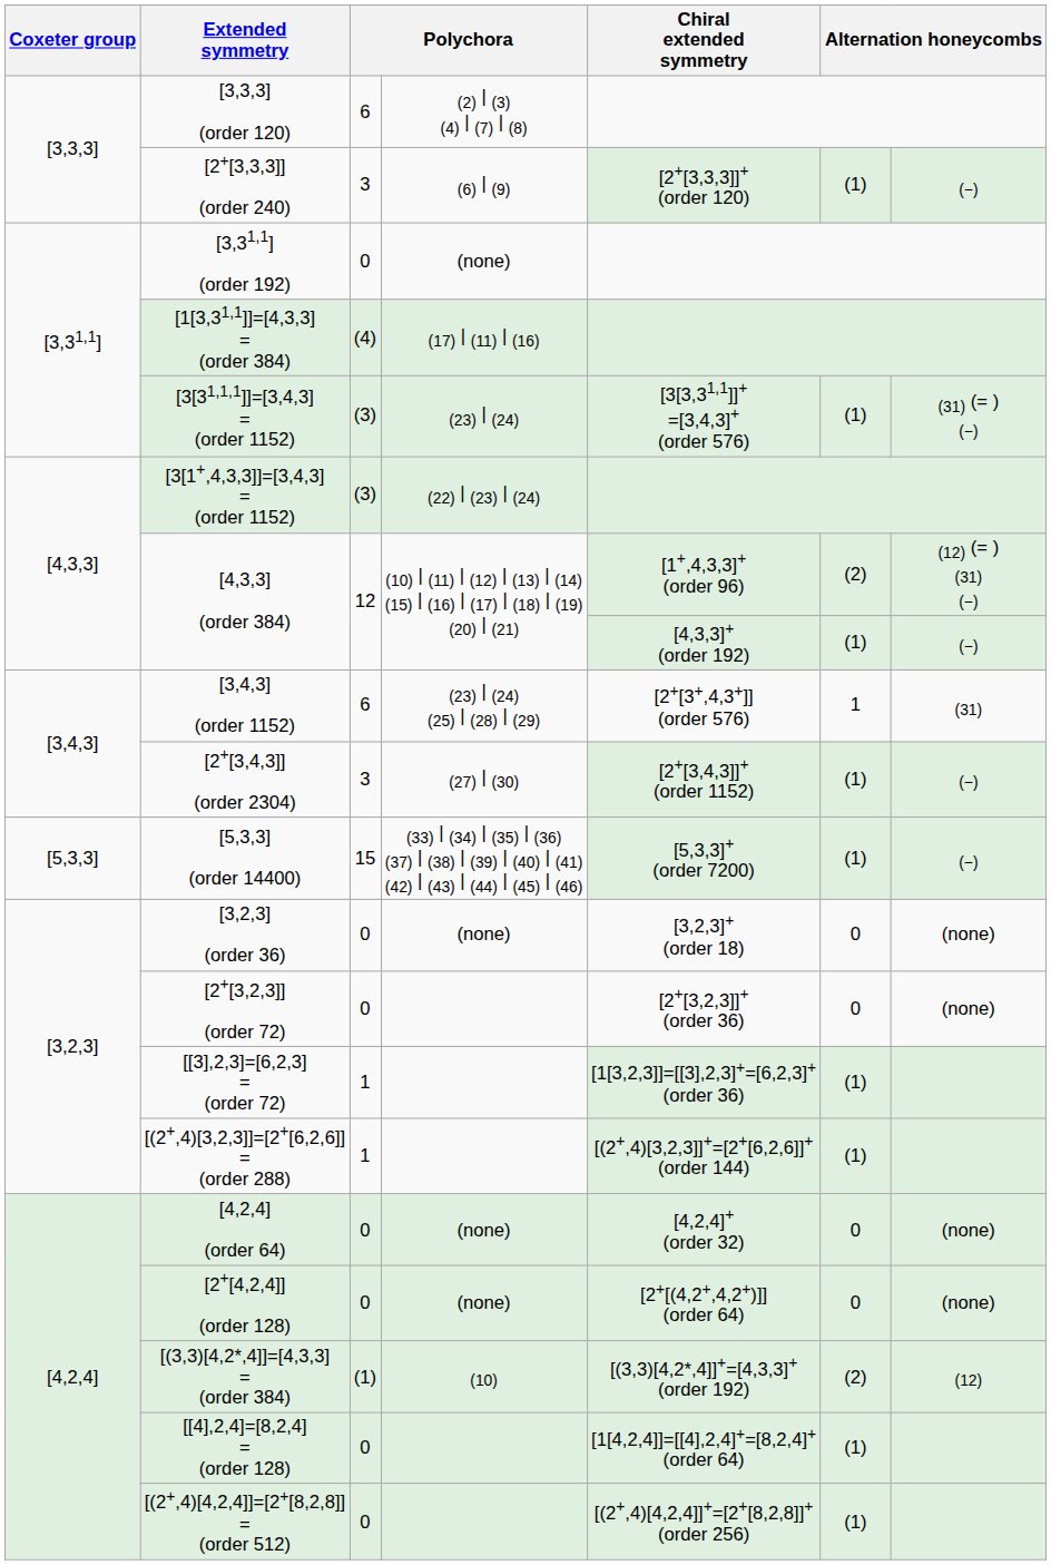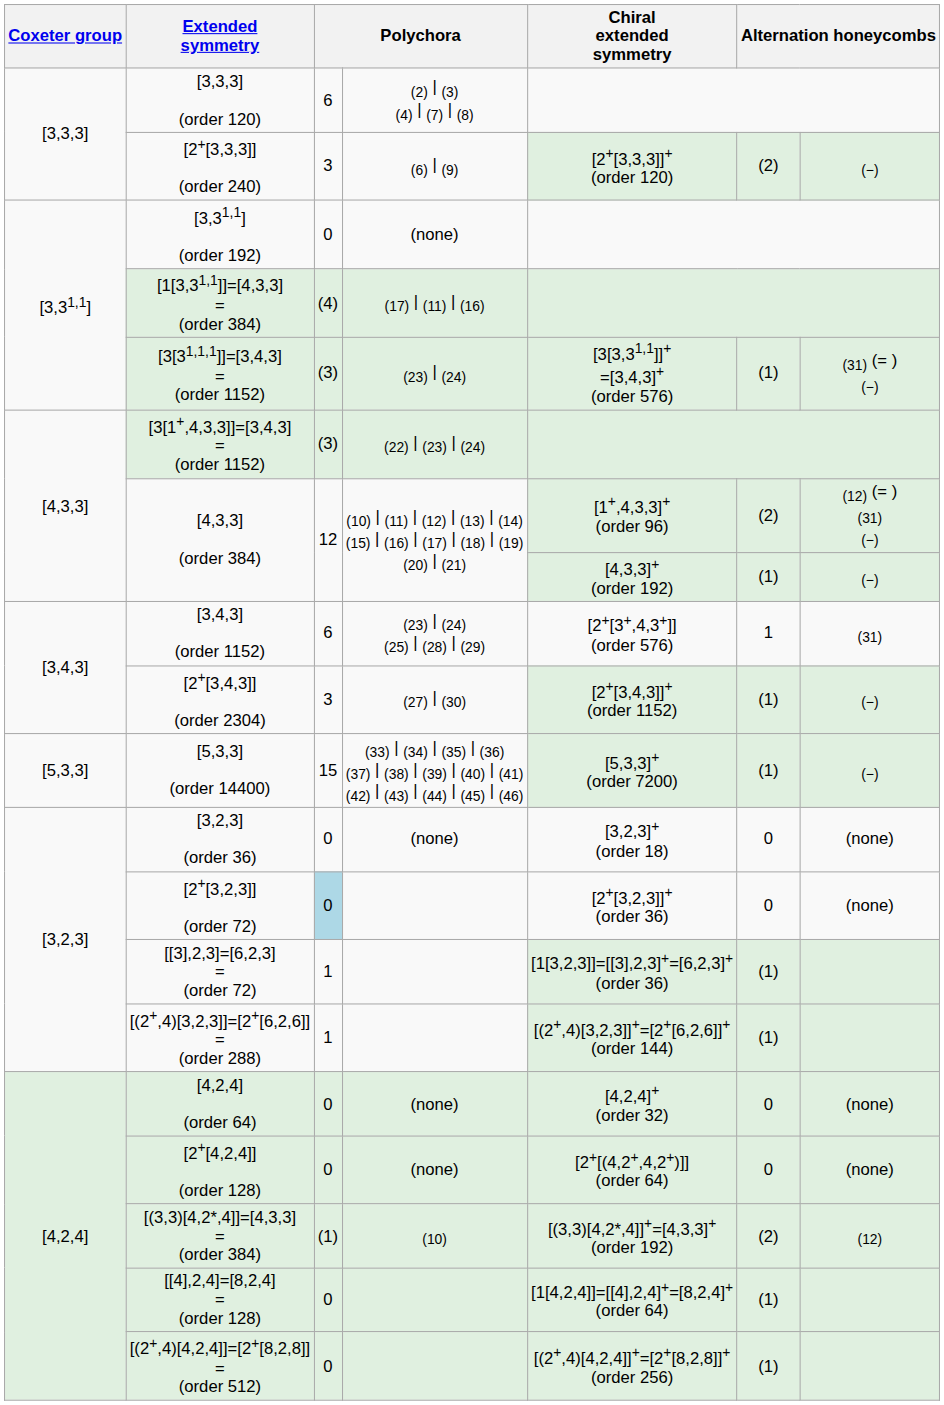 <table class=wikitable>
 <tr>
 <th><a href='#'>Coxeter group</a></th>
 <th><a href='#'>Extended<br>symmetry</a></th>
 <th colspan=2>Polychora</th>
 <th>Chiral<br>extended<br>symmetry</th>
 <th colspan=2>Alternation honeycombs</th>
 </tr>
 <tr align=center>
 <td rowspan=2>[3,3,3]<br></td>
 <td>[3,3,3]<br><br>(order 120)</td>
 <td>6</td>
 <td><sub>(2)</sub> | <sub>(3)</sub><br><sub>(4)</sub> | <sub>(7)</sub> | <sub>(8)</sub></td>
 <td colspan=3></td>
 </tr>
 <tr align=center>
 <td>[2<sup>+</sup>[3,3,3]]<br><br>(order 240)</td>
 <td>3</td>
 <td><sub>(6)</sub> | <sub>(9)</sub></td>
 <td BGCOLOR="#e0f0e0">[2<sup>+</sup>[3,3,3]]<sup>+</sup><br>(order 120)</td>
-<td BGCOLOR="#e0f0e0">(1)</td>
+<td BGCOLOR="#e0f0e0">(2)</td>
 <td BGCOLOR="#e0f0e0"><sub>(−)</sub></td>
 </tr>
 <tr align=center>
 <td rowspan=3>[3,3<sup>1,1</sup>]<br></td>
 <td>[3,3<sup>1,1</sup>]<br><br>(order 192)</td>
 <td>0</td>
 <td>(none)</td>
 <td colspan=3></td>
 </tr>
 <tr BGCOLOR="#e0f0e0" align=center>
 <td>[1[3,3<sup>1,1</sup>]]=[4,3,3]<br> = <br>(order 384)</td>
 <td>(4)</td>
 <td><sub>(17)</sub> | <sub>(11)</sub> | <sub>(16)</sub></td>
 <td colspan=3></td>
 </tr>
 <tr BGCOLOR="#e0f0e0" align=center>
 <td>[3[3<sup>1,1,1</sup>]]=[3,4,3]<br> = <br>(order 1152)</td>
 <td>(3)</td>
 <td><sub>(23)</sub> | <sub>(24)</sub></td>
 <td>[3[3,3<sup>1,1</sup>]]<sup>+</sup><br>=[3,4,3]<sup>+</sup><br>(order 576)</td>
 <td>(1)</td>
 <td><sub>(31)</sub> (= )<br><sub>(−)</sub></td>
 </tr>
 <tr align=center>
 <td rowspan=3>[4,3,3]<br></td>
 <td BGCOLOR="#e0f0e0">[3[1<sup>+</sup>,4,3,3]]=[3,4,3]<br> = <br>(order 1152)</td>
 <td BGCOLOR="#e0f0e0">(3)</td>
 <td BGCOLOR="#e0f0e0"><sub>(22)</sub> | <sub>(23)</sub> | <sub>(24)</sub></td>
 <td BGCOLOR="#e0f0e0" colspan=3></td>
 </tr>
 <tr align=center>
 <td rowspan=2>[4,3,3]<br><br>(order 384)</td>
 <td rowspan=2>12</td>
 <td rowspan=2><sub>(10)</sub> | <sub>(11)</sub> | <sub>(12)</sub> | <sub>(13)</sub> | <sub>(14)</sub><br><sub>(15)</sub> | <sub>(16)</sub> | <sub>(17)</sub> | <sub>(18)</sub> | <sub>(19)</sub><br><sub>(20)</sub> | <sub>(21)</sub></td>
 <td BGCOLOR="#e0f0e0">[1<sup>+</sup>,4,3,3]<sup>+</sup><br>(order 96)</td>
 <td BGCOLOR="#e0f0e0">(2)</td>
 <td BGCOLOR="#e0f0e0"><sub>(12)</sub> (= )<br><sub>(31)</sub><br><sub>(−)</sub></td>
 </tr>
 <tr align=center>
 <td BGCOLOR="#e0f0e0">[4,3,3]<sup>+</sup><br>(order 192)</td>
 <td BGCOLOR="#e0f0e0">(1)</td>
 <td BGCOLOR="#e0f0e0"><sub>(−)</sub></td>
 </tr>
 <tr align=center>
 <td rowspan=2>[3,4,3]<br></td>
 <td>[3,4,3]<br><br>(order 1152)</td>
 <td>6</td>
 <td><sub>(23)</sub> | <sub>(24)</sub><br><sub>(25)</sub> | <sub>(28)</sub> | <sub>(29)</sub></td>
 <td>[2<sup>+</sup>[3<sup>+</sup>,4,3<sup>+</sup>]]<br>(order 576)</td>
 <td>1</td>
 <td><sub>(31)</sub></td>
 </tr>
 <tr align=center>
 <td>[2<sup>+</sup>[3,4,3]]<br><br>(order 2304)</td>
 <td>3</td>
 <td><sub>(27)</sub> | <sub>(30)</sub></td>
 <td BGCOLOR="#e0f0e0">[2<sup>+</sup>[3,4,3]]<sup>+</sup><br>(order 1152)</td>
 <td BGCOLOR="#e0f0e0">(1)</td>
 <td BGCOLOR="#e0f0e0"><sub>(−)</sub></td>
 </tr>
 <tr align=center>
 <td>[5,3,3]<br></td>
 <td>[5,3,3]<br><br>(order 14400)</td>
 <td>15</td>
 <td><sub>(33)</sub> | <sub>(34)</sub> | <sub>(35)</sub> | <sub>(36)</sub><br><sub>(37)</sub> | <sub>(38)</sub> | <sub>(39)</sub> | <sub>(40)</sub>  | <sub>(41)</sub><br><sub>(42)</sub> | <sub>(43)</sub> | <sub>(44)</sub> | <sub>(45)</sub> | <sub>(46)</sub></td>
 <td BGCOLOR="#e0f0e0">[5,3,3]<sup>+</sup><br>(order 7200)</td>
 <td BGCOLOR="#e0f0e0">(1)</td>
 <td BGCOLOR="#e0f0e0"><sub>(−)</sub></td>
 </tr>
 <tr align=center>
 <td rowspan=4>[3,2,3]<br></td>
 <td>[3,2,3]<br><br>(order 36)</td>
 <td>0</td>
 <td>(none)</td>
 <td>[3,2,3]<sup>+</sup><br>(order 18)</td>
 <td>0</td>
 <td>(none)</td>
 </tr>
 <tr align=center>
 <td>[2<sup>+</sup>[3,2,3]]<br><br>(order 72)</td>
-<td>0</td>
+<td style="background: lightblue;">0</td>
 <td></td>
 <td>[2<sup>+</sup>[3,2,3]]<sup>+</sup><br>(order 36)</td>
 <td>0</td>
 <td>(none)</td>
 </tr>
 <tr align=center>
 <td>[[3],2,3]=[6,2,3]<br> = <br>(order 72)</td>
 <td>1</td>
 <td></td>
 <td BGCOLOR="#e0f0e0">[1[3,2,3]]=[[3],2,3]<sup>+</sup>=[6,2,3]<sup>+</sup><br>(order 36)</td>
 <td BGCOLOR="#e0f0e0">(1)</td>
 <td BGCOLOR="#e0f0e0"></td>
 </tr>
 <tr align=center>
 <td>[(2<sup>+</sup>,4)[3,2,3]]=[2<sup>+</sup>[6,2,6]]<br> = <br>(order 288)</td>
 <td>1</td>
 <td></td>
 <td BGCOLOR="#e0f0e0">[(2<sup>+</sup>,4)[3,2,3]]<sup>+</sup>=[2<sup>+</sup>[6,2,6]]<sup>+</sup><br>(order 144)</td>
 <td BGCOLOR="#e0f0e0">(1)</td>
 <td BGCOLOR="#e0f0e0"></td>
 </tr>
 <tr align=center BGCOLOR="#e0f0e0">
 <td rowspan=5>[4,2,4]<br></td>
 <td>[4,2,4]<br><br>(order 64)</td>
 <td>0</td>
 <td>(none)</td>
 <td>[4,2,4]<sup>+</sup><br>(order 32)</td>
 <td>0</td>
 <td>(none)</td>
 </tr>
 <tr align=center BGCOLOR="#e0f0e0">
 <td>[2<sup>+</sup>[4,2,4]]<br><br>(order 128)</td>
 <td>0</td>
 <td>(none)</td>
 <td>[2<sup>+</sup>[(4,2<sup>+</sup>,4,2<sup>+</sup>)]]<br>(order 64)</td>
 <td>0</td>
 <td>(none)</td>
 </tr>
 <tr align=center BGCOLOR="#e0f0e0">
 <td>[(3,3)[4,2*,4]]=[4,3,3]<br> = <br>(order 384)</td>
 <td>(1)</td>
 <td><sub>(10)</sub></td>
 <td BGCOLOR="#e0f0e0">[(3,3)[4,2*,4]]<sup>+</sup>=[4,3,3]<sup>+</sup><br>(order 192)</td>
 <td BGCOLOR="#e0f0e0">(2)</td>
 <td BGCOLOR="#e0f0e0"><sub>(12)</sub></td>
 </tr>
 <tr align=center BGCOLOR="#e0f0e0">
 <td>[[4],2,4]=[8,2,4]<br> = <br>(order 128)</td>
 <td>0</td>
 <td></td>
 <td BGCOLOR="#e0f0e0">[1[4,2,4]]=[[4],2,4]<sup>+</sup>=[8,2,4]<sup>+</sup><br>(order 64)</td>
 <td BGCOLOR="#e0f0e0">(1)</td>
 <td></td>
 </tr>
 <tr align=center BGCOLOR="#e0f0e0">
 <td>[(2<sup>+</sup>,4)[4,2,4]]=[2<sup>+</sup>[8,2,8]]<br> = <br>(order 512)</td>
 <td>0</td>
 <td></td>
 <td BGCOLOR="#e0f0e0">[(2<sup>+</sup>,4)[4,2,4]]<sup>+</sup>=[2<sup>+</sup>[8,2,8]]<sup>+</sup><br>(order 256)</td>
 <td BGCOLOR="#e0f0e0">(1)</td>
 <td BGCOLOR="#e0f0e0"></td>
 </tr>
 </table>
